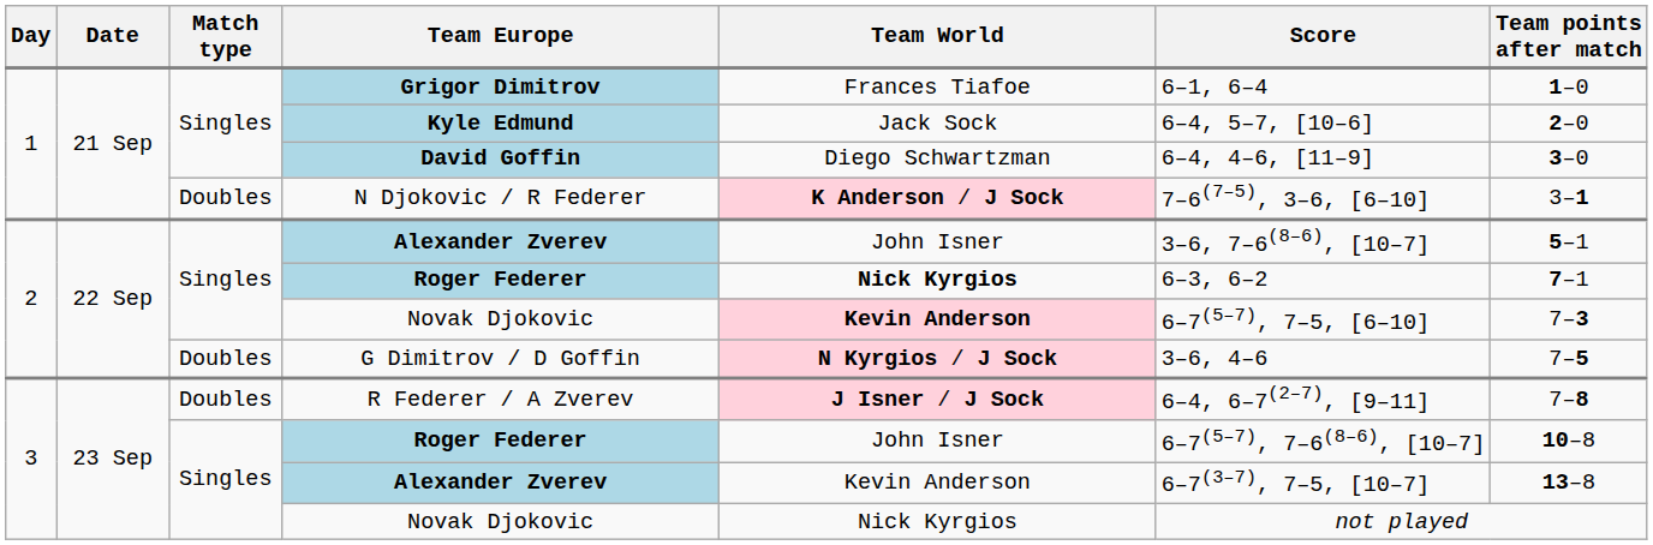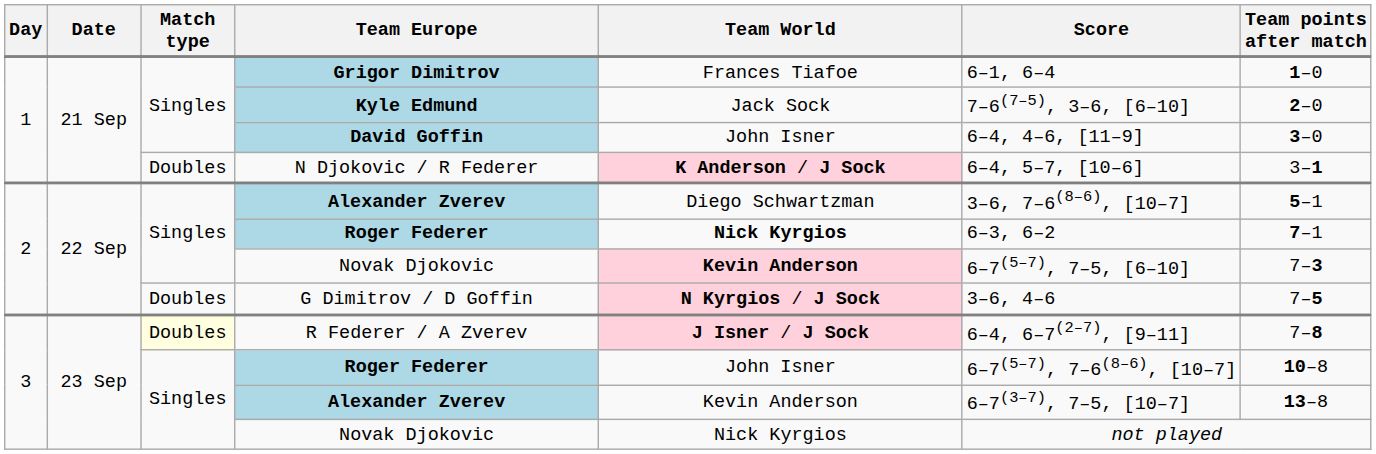 <table class="wikitable nowrap" style="text-align: center">
 <tr>
 <th>Day</th>
 <th width=60>Date</th>
 <th width=60>Match <br> type</th>
 <th width=250> Team Europe</th>
 <th width=250> Team World</th>
 <th>Score</th>
 <th>Team points <br>after match</th>
 </tr>
 <tr style="border-top:2px solid gray;">
 <td rowspan=4>1</td>
 <td rowspan=4>21 Sep</td>
 <td rowspan=3>Singles</td>
 <td bgcolor=lightblue> <strong>Grigor Dimitrov</strong></td>
 <td> Frances Tiafoe</td>
 <td align=left>6–1, 6–4</td>
 <td><strong>1</strong>–0</td>
 </tr>
 <tr>
 <td bgcolor=lightblue> <strong>Kyle Edmund</strong></td>
 <td> Jack Sock</td>
-<td align=left>6–4, 5–7, [10–6]</td>
+<td align=left>7–6<sup>(7–5)</sup>, 3–6, [6–10]</td>
 <td><strong>2</strong>–0</td>
 </tr>
 <tr>
 <td bgcolor=lightblue> <strong>David Goffin</strong></td>
-<td> Diego Schwartzman</td>
+<td> John Isner</td>
 <td align=left>6–4, 4–6, [11–9]</td>
 <td><strong>3</strong>–0</td>
 </tr>
 <tr>
 <td>Doubles</td>
 <td> N Djokovic /  R Federer</td>
 <td bgcolor=FFD1DC><strong> K Anderson</strong> / <strong> J Sock</strong></td>
-<td align=left>7–6<sup>(7–5)</sup>, 3–6, [6–10]</td>
+<td align=left>6–4, 5–7, [10–6]</td>
 <td>3–<strong>1</strong></td>
 </tr>
 <tr style="border-top:2px solid gray;">
 <td rowspan=4>2</td>
 <td rowspan=4>22 Sep</td>
 <td rowspan=3>Singles</td>
 <td bgcolor=lightblue> <strong>Alexander Zverev</strong></td>
-<td> John Isner</td>
+<td> Diego Schwartzman</td>
 <td align=left>3–6, 7–6<sup>(8–6)</sup>, [10–7]</td>
 <td><strong>5</strong>–1</td>
 </tr>
 <tr>
 <td bgcolor=lightblue> <strong>Roger Federer</strong></td>
 <td><strong> Nick Kyrgios</strong></td>
 <td align=left>6–3, 6–2</td>
 <td><strong>7</strong>–1</td>
 </tr>
 <tr>
 <td> Novak Djokovic</td>
 <td bgcolor=FFD1DC><strong> Kevin Anderson</strong></td>
 <td align=left>6–7<sup>(5–7)</sup>, 7–5, [6–10]</td>
 <td>7–<strong>3</strong></td>
 </tr>
 <tr>
 <td>Doubles</td>
 <td> G Dimitrov /  D Goffin</td>
 <td bgcolor=FFD1DC><strong> N Kyrgios</strong> / <strong> J Sock</strong></td>
 <td align=left>3–6, 4–6</td>
 <td>7–<strong>5</strong></td>
 </tr>
 <tr style="border-top:2px solid gray;">
 <td rowspan=4>3</td>
 <td rowspan=4>23 Sep</td>
-<td>Doubles</td>
+<td style="background: lightyellow;">Doubles</td>
 <td> R Federer /  A Zverev</td>
 <td bgcolor=FFD1DC> <strong>J Isner</strong> / <strong> J Sock</strong></td>
 <td align=left>6–4, 6–7<sup>(2–7)</sup>, [9–11]</td>
 <td>7–<strong>8</strong></td>
 </tr>
 <tr>
 <td rowspan=3>Singles</td>
 <td bgcolor=lightblue> <strong>Roger Federer</strong></td>
 <td> John Isner</td>
 <td align=left>6–7<sup>(5–7)</sup>, 7–6<sup>(8–6)</sup>, [10–7]</td>
 <td><strong>10</strong>–8</td>
 </tr>
 <tr>
 <td bgcolor=lightblue> <strong>Alexander Zverev</strong></td>
 <td> Kevin Anderson</td>
 <td align=left>6–7<sup>(3–7)</sup>, 7–5, [10–7]</td>
 <td><strong>13</strong>–8</td>
 </tr>
 <tr>
 <td> Novak Djokovic</td>
 <td> Nick Kyrgios</td>
 <td colspan=2 align=center><em>not played</em></td>
 </tr>
 </table>
